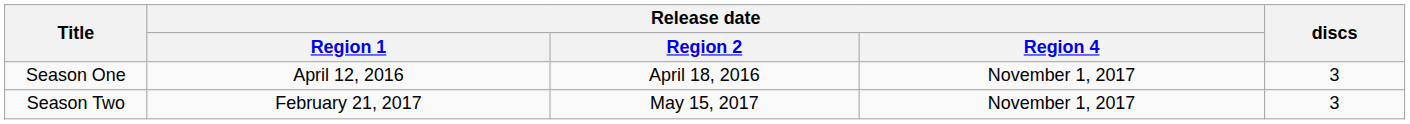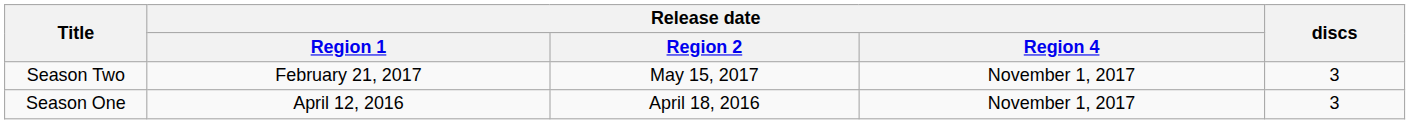 <table class="wikitable" style=width:99%;text-align:center>
 <tr>
 <th width=120 rowspan=2>Title</th>
 <th colspan=3>Release date</th>
 <th rowspan=2> discs</th>
 </tr>
 <tr>
 <th><a href='#'>Region 1</a></th>
 <th><a href='#'>Region 2</a></th>
 <th><a href='#'>Region 4</a></th>
 </tr>
 <tr>
+<td>Season Two</td>
+<td>February 21, 2017</td>
+<td>May 15, 2017</td>
+<td>November 1, 2017</td>
+<td>3</td>
+</tr>
+<tr>
 <td>Season One</td>
 <td>April 12, 2016</td>
 <td>April 18, 2016</td>
 <td>November 1, 2017</td>
 <td>3</td>
 </tr>
-<tr>
-<td>Season Two</td>
-<td>February 21, 2017</td>
-<td>May 15, 2017</td>
-<td>November 1, 2017</td>
-<td>3</td>
-</tr>
 </table>
